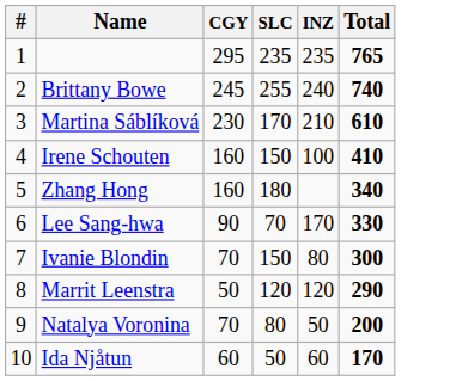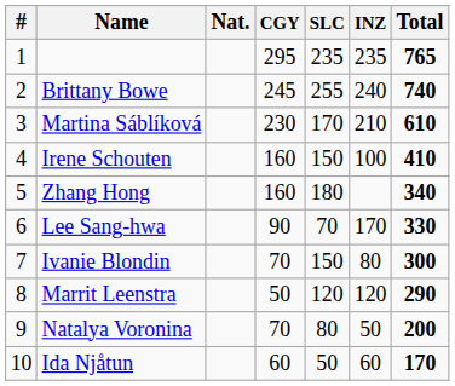 <table class="wikitable" style="text-align:center;">
 <tr>
 <th>#</th>
 <th>Name</th>
+<th>Nat.</th>
 <th><small>CGY</small></th>
 <th><small>SLC</small></th>
 <th><small>INZ</small></th>
 <th>Total</th>
 </tr>
 <tr>
 <td>1</td>
 <td align=left></td>
+<td></td>
 <td>295</td>
 <td>235</td>
 <td>235</td>
 <td><strong>765</strong></td>
 </tr>
 <tr>
 <td>2</td>
 <td align=left><a href='#'>Brittany Bowe</a></td>
+<td></td>
 <td>245</td>
 <td>255</td>
 <td>240</td>
 <td><strong>740</strong></td>
 </tr>
 <tr>
 <td>3</td>
 <td align=left><a href='#'>Martina Sáblíková</a></td>
+<td></td>
 <td>230</td>
 <td>170</td>
 <td>210</td>
 <td><strong>610</strong></td>
 </tr>
 <tr>
 <td>4</td>
 <td align=left><a href='#'>Irene Schouten</a></td>
+<td></td>
 <td>160</td>
 <td>150</td>
 <td>100</td>
 <td><strong>410</strong></td>
 </tr>
 <tr>
 <td>5</td>
 <td align=left><a href='#'>Zhang Hong</a></td>
+<td></td>
 <td>160</td>
 <td>180</td>
 <td></td>
 <td><strong>340</strong></td>
 </tr>
 <tr>
 <td>6</td>
 <td align=left><a href='#'>Lee Sang-hwa</a></td>
+<td></td>
 <td>90</td>
 <td>70</td>
 <td>170</td>
 <td><strong>330</strong></td>
 </tr>
 <tr>
 <td>7</td>
 <td align=left><a href='#'>Ivanie Blondin</a></td>
+<td></td>
 <td>70</td>
 <td>150</td>
 <td>80</td>
 <td><strong>300</strong></td>
 </tr>
 <tr>
 <td>8</td>
 <td align=left><a href='#'>Marrit Leenstra</a></td>
+<td></td>
 <td>50</td>
 <td>120</td>
 <td>120</td>
 <td><strong>290</strong></td>
 </tr>
 <tr>
 <td>9</td>
 <td align=left><a href='#'>Natalya Voronina</a></td>
+<td></td>
 <td>70</td>
 <td>80</td>
 <td>50</td>
 <td><strong>200</strong></td>
 </tr>
 <tr>
 <td>10</td>
 <td align=left><a href='#'>Ida Njåtun</a></td>
+<td></td>
 <td>60</td>
 <td>50</td>
 <td>60</td>
 <td><strong>170</strong></td>
 </tr>
 </table>
